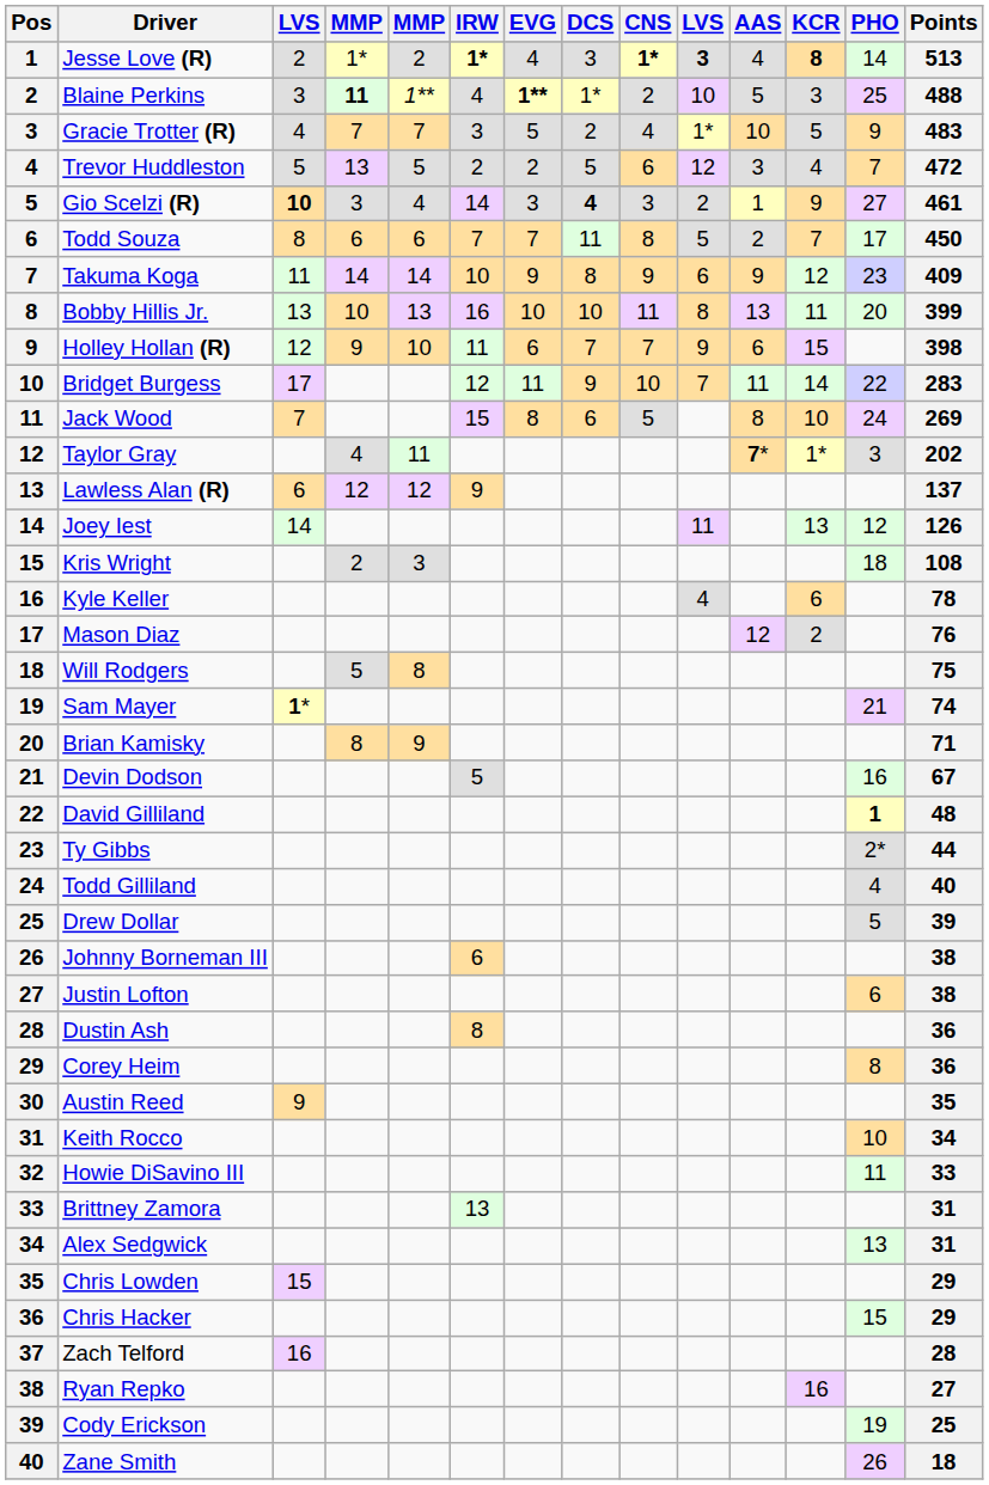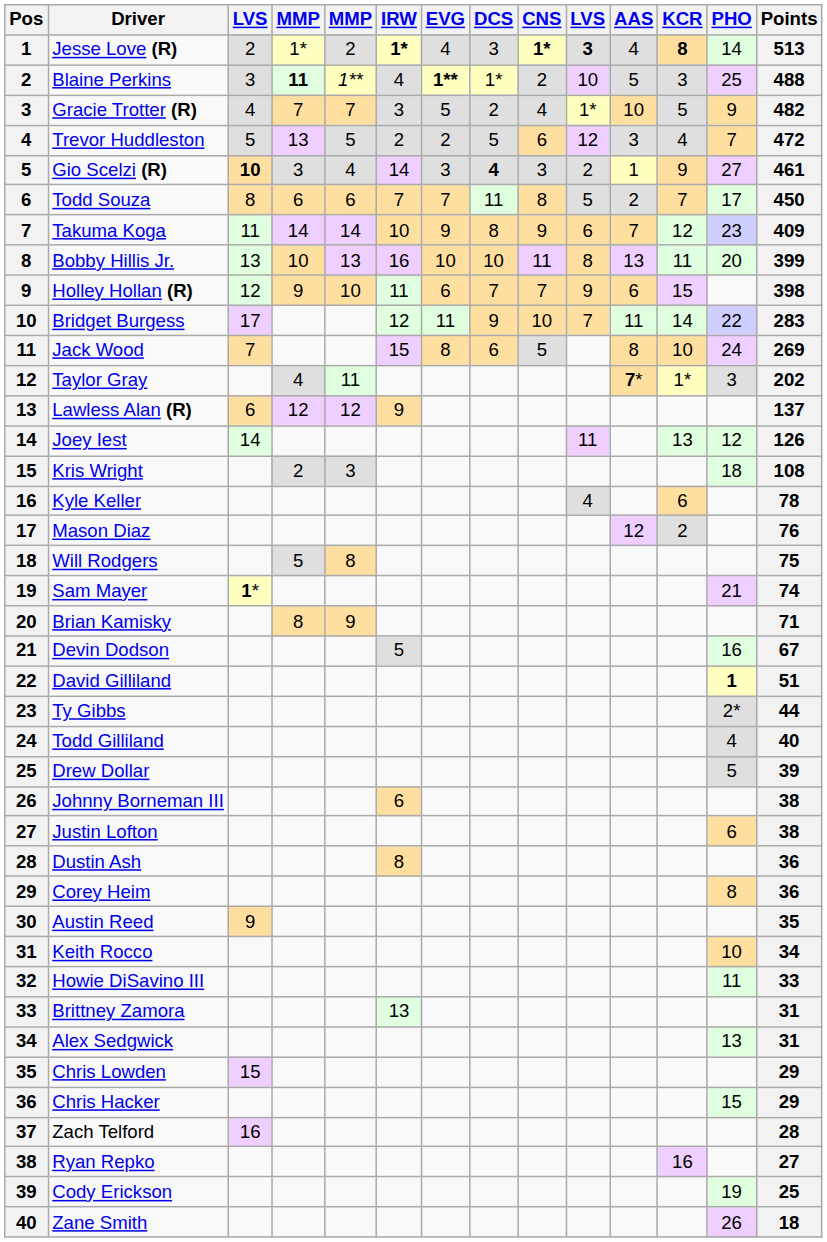 <table class="wikitable" style="font-size:77%; text-align:center;">
 <tr>
 <th valign="middle">Pos</th>
 <th valign="middle">Driver</th>
 <th><a href='#'>LVS</a></th>
 <th><a href='#'>MMP</a></th>
 <th><a href='#'>MMP</a></th>
 <th><a href='#'>IRW</a></th>
 <th><a href='#'>EVG</a></th>
 <th><a href='#'>DCS</a></th>
 <th><a href='#'>CNS</a></th>
 <th><a href='#'>LVS</a></th>
 <th><a href='#'>AAS</a></th>
 <th><a href='#'>KCR</a></th>
 <th><a href='#'>PHO</a></th>
 <th valign="middle">Points</th>
 </tr>
 <tr>
 <th>1</th>
 <td align="left"><a href='#'>Jesse Love</a> <strong>(R)</strong></td>
 <td style="background:#DFDFDF;">2</td>
 <td style="background:#FFFFBF;">1*</td>
 <td style="background:#DFDFDF;">2</td>
 <td style="background:#FFFFBF;"><strong>1*</strong></td>
 <td style="background:#DFDFDF;">4</td>
 <td style="background:#DFDFDF;">3</td>
 <td style="background:#FFFFBF;"><strong>1*</strong></td>
 <td style="background:#DFDFDF;"><strong>3</strong></td>
 <td style="background:#DFDFDF;">4</td>
 <td style="background:#FFDF9F;"><strong>8</strong></td>
 <td style="background:#DFFFDF;">14</td>
 <th>513</th>
 </tr>
 <tr>
 <th>2</th>
 <td align="left"><a href='#'>Blaine Perkins</a></td>
 <td style="background:#DFDFDF;">3</td>
 <td style="background:#DFFFDF;"><strong>11</strong></td>
 <td style="background:#FFFFBF;"><em>1**</em></td>
 <td style="background:#DFDFDF;">4</td>
 <td style="background:#FFFFBF;"><strong>1**</strong></td>
 <td style="background:#FFFFBF;">1*</td>
 <td style="background:#DFDFDF;">2</td>
 <td style="background:#EFCFFF;">10</td>
 <td style="background:#DFDFDF;">5</td>
 <td style="background:#DFDFDF;">3</td>
 <td style="background:#EFCFFF;">25</td>
 <th>488</th>
 </tr>
 <tr>
 <th>3</th>
 <td align="left"><a href='#'>Gracie Trotter</a> <strong>(R)</strong></td>
 <td style="background:#DFDFDF;">4</td>
 <td style="background:#FFDF9F;">7</td>
 <td style="background:#FFDF9F;">7</td>
 <td style="background:#DFDFDF;">3</td>
 <td style="background:#DFDFDF;">5</td>
 <td style="background:#DFDFDF;">2</td>
 <td style="background:#DFDFDF;">4</td>
 <td style="background:#FFFFBF;">1*</td>
 <td style="background:#FFDF9F;">10</td>
 <td style="background:#DFDFDF;">5</td>
 <td style="background:#FFDF9F;">9</td>
-<th>483</th>
+<th>482</th>
 </tr>
 <tr>
 <th>4</th>
 <td align="left"><a href='#'>Trevor Huddleston</a></td>
 <td style="background:#DFDFDF;">5</td>
 <td style="background:#EFCFFF;">13</td>
 <td style="background:#DFDFDF;">5</td>
 <td style="background:#DFDFDF;">2</td>
 <td style="background:#DFDFDF;">2</td>
 <td style="background:#DFDFDF;">5</td>
 <td style="background:#FFDF9F;">6</td>
 <td style="background:#EFCFFF;">12</td>
 <td style="background:#DFDFDF;">3</td>
 <td style="background:#DFDFDF;">4</td>
 <td style="background:#FFDF9F;">7</td>
 <th>472</th>
 </tr>
 <tr>
 <th>5</th>
 <td align="left"><a href='#'>Gio Scelzi</a> <strong>(R)</strong></td>
 <td style="background:#FFDF9F;"><strong>10</strong></td>
 <td style="background:#DFDFDF;">3</td>
 <td style="background:#DFDFDF;">4</td>
 <td style="background:#EFCFFF;">14</td>
 <td style="background:#DFDFDF;">3</td>
 <td style="background:#DFDFDF;"><strong>4</strong></td>
 <td style="background:#DFDFDF;">3</td>
 <td style="background:#DFDFDF;">2</td>
 <td style="background:#FFFFBF;">1</td>
 <td style="background:#FFDF9F;">9</td>
 <td style="background:#EFCFFF;">27</td>
 <th>461</th>
 </tr>
 <tr>
 <th>6</th>
 <td align="left"><a href='#'>Todd Souza</a></td>
 <td style="background:#FFDF9F;">8</td>
 <td style="background:#FFDF9F;">6</td>
 <td style="background:#FFDF9F;">6</td>
 <td style="background:#FFDF9F;">7</td>
 <td style="background:#FFDF9F;">7</td>
 <td style="background:#DFFFDF;">11</td>
 <td style="background:#FFDF9F;">8</td>
 <td style="background:#DFDFDF;">5</td>
 <td style="background:#DFDFDF;">2</td>
 <td style="background:#FFDF9F;">7</td>
 <td style="background:#DFFFDF;">17</td>
 <th>450</th>
 </tr>
 <tr>
 <th>7</th>
 <td align="left"><a href='#'>Takuma Koga</a></td>
 <td style="background:#DFFFDF;">11</td>
 <td style="background:#EFCFFF;">14</td>
 <td style="background:#EFCFFF;">14</td>
 <td style="background:#FFDF9F;">10</td>
 <td style="background:#FFDF9F;">9</td>
 <td style="background:#FFDF9F;">8</td>
 <td style="background:#FFDF9F;">9</td>
 <td style="background:#FFDF9F;">6</td>
-<td style="background:#FFDF9F;">9</td>
+<td style="background:#FFDF9F;">7</td>
 <td style="background:#DFFFDF;">12</td>
 <td style="background:#CFCFFF;">23</td>
 <th>409</th>
 </tr>
 <tr>
 <th>8</th>
 <td align="left"><a href='#'>Bobby Hillis Jr.</a></td>
 <td style="background:#DFFFDF;">13</td>
 <td style="background:#FFDF9F;">10</td>
 <td style="background:#EFCFFF;">13</td>
 <td style="background:#EFCFFF;">16</td>
 <td style="background:#FFDF9F;">10</td>
 <td style="background:#FFDF9F;">10</td>
 <td style="background:#EFCFFF;">11</td>
 <td style="background:#FFDF9F;">8</td>
 <td style="background:#EFCFFF;">13</td>
 <td style="background:#DFFFDF;">11</td>
 <td style="background:#DFFFDF;">20</td>
 <th>399</th>
 </tr>
 <tr>
 <th>9</th>
 <td align="left"><a href='#'>Holley Hollan</a> <strong>(R)</strong></td>
 <td style="background:#DFFFDF;">12</td>
 <td style="background:#FFDF9F;">9</td>
 <td style="background:#FFDF9F;">10</td>
 <td style="background:#DFFFDF;">11</td>
 <td style="background:#FFDF9F;">6</td>
 <td style="background:#FFDF9F;">7</td>
 <td style="background:#FFDF9F;">7</td>
 <td style="background:#FFDF9F;">9</td>
 <td style="background:#FFDF9F;">6</td>
 <td style="background:#EFCFFF;">15</td>
 <td></td>
 <th>398</th>
 </tr>
 <tr>
 <th>10</th>
 <td align="left"><a href='#'>Bridget Burgess</a></td>
 <td style="background:#EFCFFF;">17</td>
 <td></td>
 <td></td>
 <td style="background:#DFFFDF;">12</td>
 <td style="background:#DFFFDF;">11</td>
 <td style="background:#FFDF9F;">9</td>
 <td style="background:#FFDF9F;">10</td>
 <td style="background:#FFDF9F;">7</td>
 <td style="background:#DFFFDF;">11</td>
 <td style="background:#DFFFDF;">14</td>
 <td style="background:#CFCFFF;">22</td>
 <th>283</th>
 </tr>
 <tr>
 <th>11</th>
 <td align="left"><a href='#'>Jack Wood</a></td>
 <td style="background:#FFDF9F;">7</td>
 <td></td>
 <td></td>
 <td style="background:#EFCFFF;">15</td>
 <td style="background:#FFDF9F;">8</td>
 <td style="background:#FFDF9F;">6</td>
 <td style="background:#DFDFDF;">5</td>
 <td></td>
 <td style="background:#FFDF9F;">8</td>
 <td style="background:#FFDF9F;">10</td>
 <td style="background:#EFCFFF;">24</td>
 <th>269</th>
 </tr>
 <tr>
 <th>12</th>
 <td align="left"><a href='#'>Taylor Gray</a></td>
 <td></td>
 <td style="background:#DFDFDF;">4</td>
 <td style="background:#DFFFDF;">11</td>
 <td></td>
 <td></td>
 <td></td>
 <td></td>
 <td></td>
 <td style="background:#FFDF9F;"><strong>7</strong>*</td>
 <td style="background:#FFFFBF;">1*</td>
 <td style="background:#DFDFDF;">3</td>
 <th>202</th>
 </tr>
 <tr>
 <th>13</th>
 <td align="left"><a href='#'>Lawless Alan</a> <strong>(R)</strong></td>
 <td style="background:#FFDF9F;">6</td>
 <td style="background:#EFCFFF;">12</td>
 <td style="background:#EFCFFF;">12</td>
 <td style="background:#FFDF9F;">9</td>
 <td></td>
 <td></td>
 <td></td>
 <td></td>
 <td></td>
 <td></td>
 <td></td>
 <th>137</th>
 </tr>
 <tr>
 <th>14</th>
 <td align="left"><a href='#'>Joey Iest</a></td>
 <td style="background:#DFFFDF;">14</td>
 <td></td>
 <td></td>
 <td></td>
 <td></td>
 <td></td>
 <td></td>
 <td style="background:#EFCFFF;">11</td>
 <td></td>
 <td style="background:#DFFFDF;">13</td>
 <td style="background:#DFFFDF;">12</td>
 <th>126</th>
 </tr>
 <tr>
 <th>15</th>
 <td align="left"><a href='#'>Kris Wright</a></td>
 <td></td>
 <td style="background:#DFDFDF;">2</td>
 <td style="background:#DFDFDF;">3</td>
 <td></td>
 <td></td>
 <td></td>
 <td></td>
 <td></td>
 <td></td>
 <td></td>
 <td style="background:#DFFFDF;">18</td>
 <th>108</th>
 </tr>
 <tr>
 <th>16</th>
 <td align="left"><a href='#'>Kyle Keller</a></td>
 <td></td>
 <td></td>
 <td></td>
 <td></td>
 <td></td>
 <td></td>
 <td></td>
 <td style="background:#DFDFDF;">4</td>
 <td></td>
 <td style="background:#FFDF9F;">6</td>
 <td></td>
 <th>78</th>
 </tr>
 <tr>
 <th>17</th>
 <td align="left"><a href='#'>Mason Diaz</a></td>
 <td></td>
 <td></td>
 <td></td>
 <td></td>
 <td></td>
 <td></td>
 <td></td>
 <td></td>
 <td style="background:#EFCFFF;">12</td>
 <td style="background:#DFDFDF;">2</td>
 <td></td>
 <th>76</th>
 </tr>
 <tr>
 <th>18</th>
 <td align="left"><a href='#'>Will Rodgers</a></td>
 <td></td>
 <td style="background:#DFDFDF;">5</td>
 <td style="background:#FFDF9F;">8</td>
 <td></td>
 <td></td>
 <td></td>
 <td></td>
 <td></td>
 <td></td>
 <td></td>
 <td></td>
 <th>75</th>
 </tr>
 <tr>
 <th>19</th>
 <td align="left"><a href='#'>Sam Mayer</a></td>
 <td style="background:#FFFFBF;"><strong>1</strong>*</td>
 <td></td>
 <td></td>
 <td></td>
 <td></td>
 <td></td>
 <td></td>
 <td></td>
 <td></td>
 <td></td>
 <td style="background:#EFCFFF;">21</td>
 <th>74</th>
 </tr>
 <tr>
 <th>20</th>
 <td align="left"><a href='#'>Brian Kamisky</a></td>
 <td></td>
 <td style="background:#FFDF9F;">8</td>
 <td style="background:#FFDF9F;">9</td>
 <td></td>
 <td></td>
 <td></td>
 <td></td>
 <td></td>
 <td></td>
 <td></td>
 <td></td>
 <th>71</th>
 </tr>
 <tr>
 <th>21</th>
 <td align="left"><a href='#'>Devin Dodson</a></td>
 <td></td>
 <td></td>
 <td></td>
 <td style="background:#DFDFDF;">5</td>
 <td></td>
 <td></td>
 <td></td>
 <td></td>
 <td></td>
 <td></td>
 <td style="background:#DFFFDF;">16</td>
 <th>67</th>
 </tr>
 <tr>
 <th>22</th>
 <td align="left"><a href='#'>David Gilliland</a></td>
 <td></td>
 <td></td>
 <td></td>
 <td></td>
 <td></td>
 <td></td>
 <td></td>
 <td></td>
 <td></td>
 <td></td>
 <td style="background:#FFFFBF;"><strong>1</strong></td>
-<th>48</th>
+<th>51</th>
 </tr>
 <tr>
 <th>23</th>
 <td align="left"><a href='#'>Ty Gibbs</a></td>
 <td></td>
 <td></td>
 <td></td>
 <td></td>
 <td></td>
 <td></td>
 <td></td>
 <td></td>
 <td></td>
 <td></td>
 <td style="background:#DFDFDF;">2*</td>
 <th>44</th>
 </tr>
 <tr>
 <th>24</th>
 <td align="left"><a href='#'>Todd Gilliland</a></td>
 <td></td>
 <td></td>
 <td></td>
 <td></td>
 <td></td>
 <td></td>
 <td></td>
 <td></td>
 <td></td>
 <td></td>
 <td style="background:#DFDFDF;">4</td>
 <th>40</th>
 </tr>
 <tr>
 <th>25</th>
 <td align="left"><a href='#'>Drew Dollar</a></td>
 <td></td>
 <td></td>
 <td></td>
 <td></td>
 <td></td>
 <td></td>
 <td></td>
 <td></td>
 <td></td>
 <td></td>
 <td style="background:#DFDFDF;">5</td>
 <th>39</th>
 </tr>
 <tr>
 <th>26</th>
 <td align="left" nowrap><a href='#'>Johnny Borneman III</a></td>
 <td></td>
 <td></td>
 <td></td>
 <td style="background:#FFDF9F;">6</td>
 <td></td>
 <td></td>
 <td></td>
 <td></td>
 <td></td>
 <td></td>
 <td></td>
 <th>38</th>
 </tr>
 <tr>
 <th>27</th>
 <td align="left"><a href='#'>Justin Lofton</a></td>
 <td></td>
 <td></td>
 <td></td>
 <td></td>
 <td></td>
 <td></td>
 <td></td>
 <td></td>
 <td></td>
 <td></td>
 <td style="background:#FFDF9F;">6</td>
 <th>38</th>
 </tr>
 <tr>
 <th>28</th>
 <td align="left"><a href='#'>Dustin Ash</a></td>
 <td></td>
 <td></td>
 <td></td>
 <td style="background:#FFDF9F;">8</td>
 <td></td>
 <td></td>
 <td></td>
 <td></td>
 <td></td>
 <td></td>
 <td></td>
 <th>36</th>
 </tr>
 <tr>
 <th>29</th>
 <td align="left"><a href='#'>Corey Heim</a></td>
 <td></td>
 <td></td>
 <td></td>
 <td></td>
 <td></td>
 <td></td>
 <td></td>
 <td></td>
 <td></td>
 <td></td>
 <td style="background:#FFDF9F;">8</td>
 <th>36</th>
 </tr>
 <tr>
 <th>30</th>
 <td align="left"><a href='#'>Austin Reed</a></td>
 <td style="background:#FFDF9F;">9</td>
 <td></td>
 <td></td>
 <td></td>
 <td></td>
 <td></td>
 <td></td>
 <td></td>
 <td></td>
 <td></td>
 <td></td>
 <th>35</th>
 </tr>
 <tr>
 <th>31</th>
 <td align="left"><a href='#'>Keith Rocco</a></td>
 <td></td>
 <td></td>
 <td></td>
 <td></td>
 <td></td>
 <td></td>
 <td></td>
 <td></td>
 <td></td>
 <td></td>
 <td style="background:#FFDF9F;">10</td>
 <th>34</th>
 </tr>
 <tr>
 <th>32</th>
 <td align="left"><a href='#'>Howie DiSavino III</a></td>
 <td></td>
 <td></td>
 <td></td>
 <td></td>
 <td></td>
 <td></td>
 <td></td>
 <td></td>
 <td></td>
 <td></td>
 <td style="background:#DFFFDF;">11</td>
 <th>33</th>
 </tr>
 <tr>
 <th>33</th>
 <td align="left"><a href='#'>Brittney Zamora</a></td>
 <td></td>
 <td></td>
 <td></td>
 <td style="background:#DFFFDF;">13</td>
 <td></td>
 <td></td>
 <td></td>
 <td></td>
 <td></td>
 <td></td>
 <td></td>
 <th>31</th>
 </tr>
 <tr>
 <th>34</th>
 <td align="left"><a href='#'>Alex Sedgwick</a></td>
 <td></td>
 <td></td>
 <td></td>
 <td></td>
 <td></td>
 <td></td>
 <td></td>
 <td></td>
 <td></td>
 <td></td>
 <td style="background:#DFFFDF;">13</td>
 <th>31</th>
 </tr>
 <tr>
 <th>35</th>
 <td align="left"><a href='#'>Chris Lowden</a></td>
 <td style="background:#EFCFFF;">15</td>
 <td></td>
 <td></td>
 <td></td>
 <td></td>
 <td></td>
 <td></td>
 <td></td>
 <td></td>
 <td></td>
 <td></td>
 <th>29</th>
 </tr>
 <tr>
 <th>36</th>
 <td align="left"><a href='#'>Chris Hacker</a></td>
 <td></td>
 <td></td>
 <td></td>
 <td></td>
 <td></td>
 <td></td>
 <td></td>
 <td></td>
 <td></td>
 <td></td>
 <td style="background:#DFFFDF;">15</td>
 <th>29</th>
 </tr>
 <tr>
 <th>37</th>
 <td align="left">Zach Telford</td>
 <td style="background:#EFCFFF;">16</td>
 <td></td>
 <td></td>
 <td></td>
 <td></td>
 <td></td>
 <td></td>
 <td></td>
 <td></td>
 <td></td>
 <td></td>
 <th>28</th>
 </tr>
 <tr>
 <th>38</th>
 <td align="left"><a href='#'>Ryan Repko</a></td>
 <td></td>
 <td></td>
 <td></td>
 <td></td>
 <td></td>
 <td></td>
 <td></td>
 <td></td>
 <td></td>
 <td style="background:#EFCFFF;">16</td>
 <td></td>
 <th>27</th>
 </tr>
 <tr>
 <th>39</th>
 <td align="left"><a href='#'>Cody Erickson</a></td>
 <td></td>
 <td></td>
 <td></td>
 <td></td>
 <td></td>
 <td></td>
 <td></td>
 <td></td>
 <td></td>
 <td></td>
 <td style="background:#DFFFDF;">19</td>
 <th>25</th>
 </tr>
 <tr>
 <th>40</th>
 <td align="left"><a href='#'>Zane Smith</a></td>
 <td></td>
 <td></td>
 <td></td>
 <td></td>
 <td></td>
 <td></td>
 <td></td>
 <td></td>
 <td></td>
 <td></td>
 <td style="background:#EFCFFF;">26</td>
 <th>18</th>
 </tr>
 </table>
